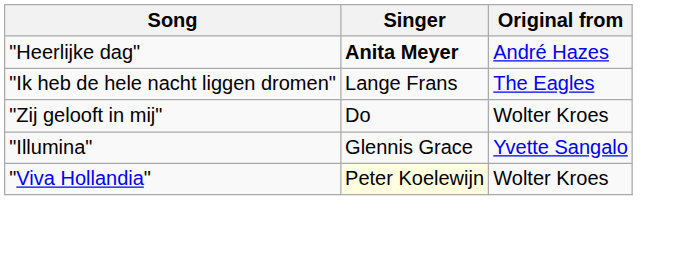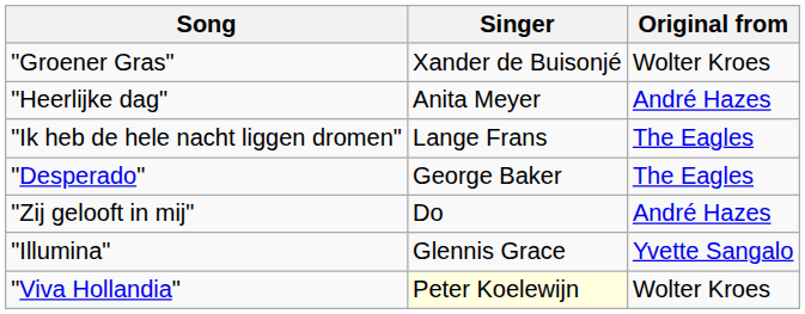 <table class="wikitable">
 <tr>
 <th>Song</th>
 <th>Singer</th>
 <th>Original from</th>
 </tr>
 <tr>
+<td>"Groener Gras"</td>
+<td>Xander de Buisonjé</td>
+<td>Wolter Kroes</td>
+</tr>
+<tr>
 <td>"Heerlijke dag"</td>
-<td><strong>Anita Meyer</strong></td>
+<td>Anita Meyer</td>
 <td><a href='#'>André Hazes</a></td>
 </tr>
 <tr>
 <td>"Ik heb de hele nacht liggen dromen"</td>
 <td>Lange Frans</td>
 <td><a href='#'>The Eagles</a></td>
 </tr>
 <tr>
+<td>"<a href='#'>Desperado</a>"</td>
+<td>George Baker</td>
+<td><a href='#'>The Eagles</a></td>
+</tr>
+<tr>
 <td>"Zij gelooft in mij"</td>
 <td>Do</td>
-<td>Wolter Kroes</td>
+<td><a href='#'>André Hazes</a></td>
 </tr>
 <tr>
 <td>"Illumina"</td>
 <td>Glennis Grace</td>
 <td><a href='#'>Yvette Sangalo</a></td>
 </tr>
 <tr>
 <td>"<a href='#'>Viva Hollandia</a>"</td>
 <td style="background: lightyellow;">Peter Koelewijn</td>
 <td>Wolter Kroes</td>
 </tr>
 </table>
